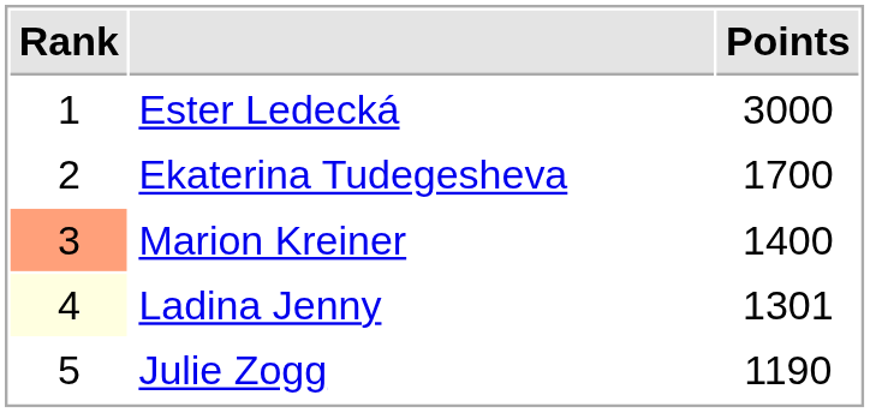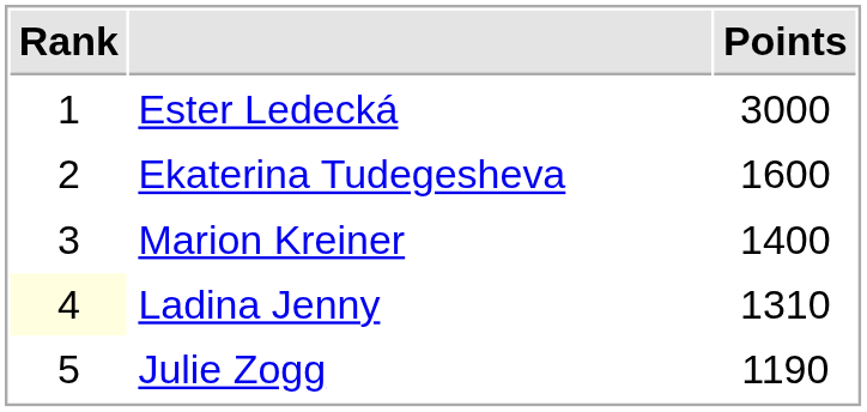 <table cellspacing="1" cellpadding="3" style="border:1px solid #aaa; font-size:90%;">
 <tr style="background:#e4e4e4;">
 <th style="border-bottom:1px solid #aaa; width:10px;">Rank</th>
 <th style="border-bottom:1px solid #aaa; width:200px;"></th>
 <th style="border-bottom:1px solid #aaa; width:20px;">Points</th>
 </tr>
 <tr>
 <td align=center>1</td>
 <td> <a href='#'>Ester Ledecká</a></td>
 <td align=center>3000</td>
 </tr>
 <tr>
 <td align=center>2</td>
 <td> <a href='#'>Ekaterina Tudegesheva</a></td>
-<td align=center>1700</td>
+<td align=center>1600</td>
 </tr>
 <tr>
-<td align=center style="background: lightsalmon;">3</td>
+<td align=center>3</td>
 <td> <a href='#'>Marion Kreiner</a></td>
 <td align=center>1400</td>
 </tr>
 <tr>
 <td align=center style="background: lightyellow;">4</td>
 <td> <a href='#'>Ladina Jenny</a></td>
-<td align=center>1301</td>
+<td align=center>1310</td>
 </tr>
 <tr>
 <td align=center>5</td>
 <td> <a href='#'>Julie Zogg</a></td>
 <td align=center>1190</td>
 </tr>
 </table>
